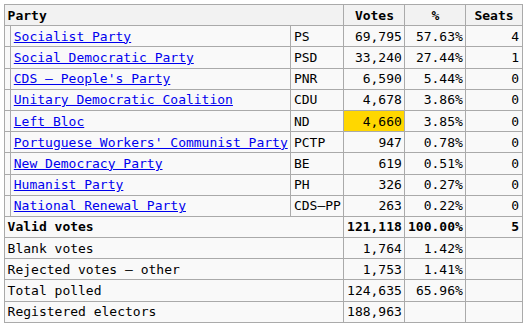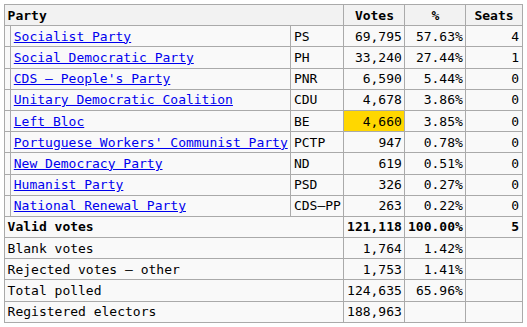 <table class="wikitable" border="1" style="text-align:right;">
 <tr>
 <th style="text-align:left;" colspan=3>Party</th>
 <th align=center width="50">Votes</th>
 <th align=center width="50">%</th>
 <th align=center width="50">Seats</th>
 </tr>
 <tr>
 <td></td>
 <td align=left><a href='#'>Socialist Party</a></td>
 <td align=left>PS</td>
 <td>69,795</td>
 <td>57.63%</td>
 <td>4</td>
 </tr>
 <tr>
 <td></td>
 <td align=left><a href='#'>Social Democratic Party</a></td>
-<td align=left>PSD</td>
+<td align=left>PH</td>
 <td>33,240</td>
 <td>27.44%</td>
 <td>1</td>
 </tr>
 <tr>
 <td></td>
 <td align=left><a href='#'>CDS – People's Party</a></td>
 <td align=left>PNR</td>
 <td>6,590</td>
 <td>5.44%</td>
 <td>0</td>
 </tr>
 <tr>
 <td></td>
 <td align=left style="white-space: nowrap;"><a href='#'>Unitary Democratic Coalition</a></td>
 <td align=left>CDU</td>
 <td>4,678</td>
 <td>3.86%</td>
 <td>0</td>
 </tr>
 <tr>
 <td></td>
 <td align=left><a href='#'>Left Bloc</a></td>
-<td align=left>ND</td>
+<td align=left>BE</td>
 <td style="background: gold;">4,660</td>
 <td>3.85%</td>
 <td>0</td>
 </tr>
 <tr>
 <td></td>
 <td align=left><a href='#'>Portuguese Workers' Communist Party</a></td>
 <td align=left>PCTP</td>
 <td>947</td>
 <td>0.78%</td>
 <td>0</td>
 </tr>
 <tr>
 <td></td>
 <td align=left><a href='#'>New Democracy Party</a></td>
-<td align=left>BE</td>
+<td align=left>ND</td>
 <td>619</td>
 <td>0.51%</td>
 <td>0</td>
 </tr>
 <tr>
 <td></td>
 <td align=left><a href='#'>Humanist Party</a></td>
-<td align=left>PH</td>
+<td align=left>PSD</td>
 <td>326</td>
 <td>0.27%</td>
 <td>0</td>
 </tr>
 <tr>
 <td></td>
 <td align=left><a href='#'>National Renewal Party</a></td>
 <td align=left style="white-space: nowrap;">CDS–PP</td>
 <td>263</td>
 <td>0.22%</td>
 <td>0</td>
 </tr>
 <tr style="font-weight:bold">
 <td align=left colspan=3>Valid votes</td>
 <td>121,118</td>
 <td>100.00%</td>
 <td>5</td>
 </tr>
 <tr>
 <td align=left colspan=3>Blank votes</td>
 <td>1,764</td>
 <td>1.42%</td>
 <td></td>
 </tr>
 <tr>
 <td align=left colspan=3>Rejected votes – other</td>
 <td>1,753</td>
 <td>1.41%</td>
 <td></td>
 </tr>
 <tr>
 <td align=left colspan=3>Total polled</td>
 <td>124,635</td>
 <td>65.96%</td>
 <td></td>
 </tr>
 <tr>
 <td align=left colspan=3>Registered electors</td>
 <td>188,963</td>
 <td></td>
 <td></td>
 </tr>
 </table>
